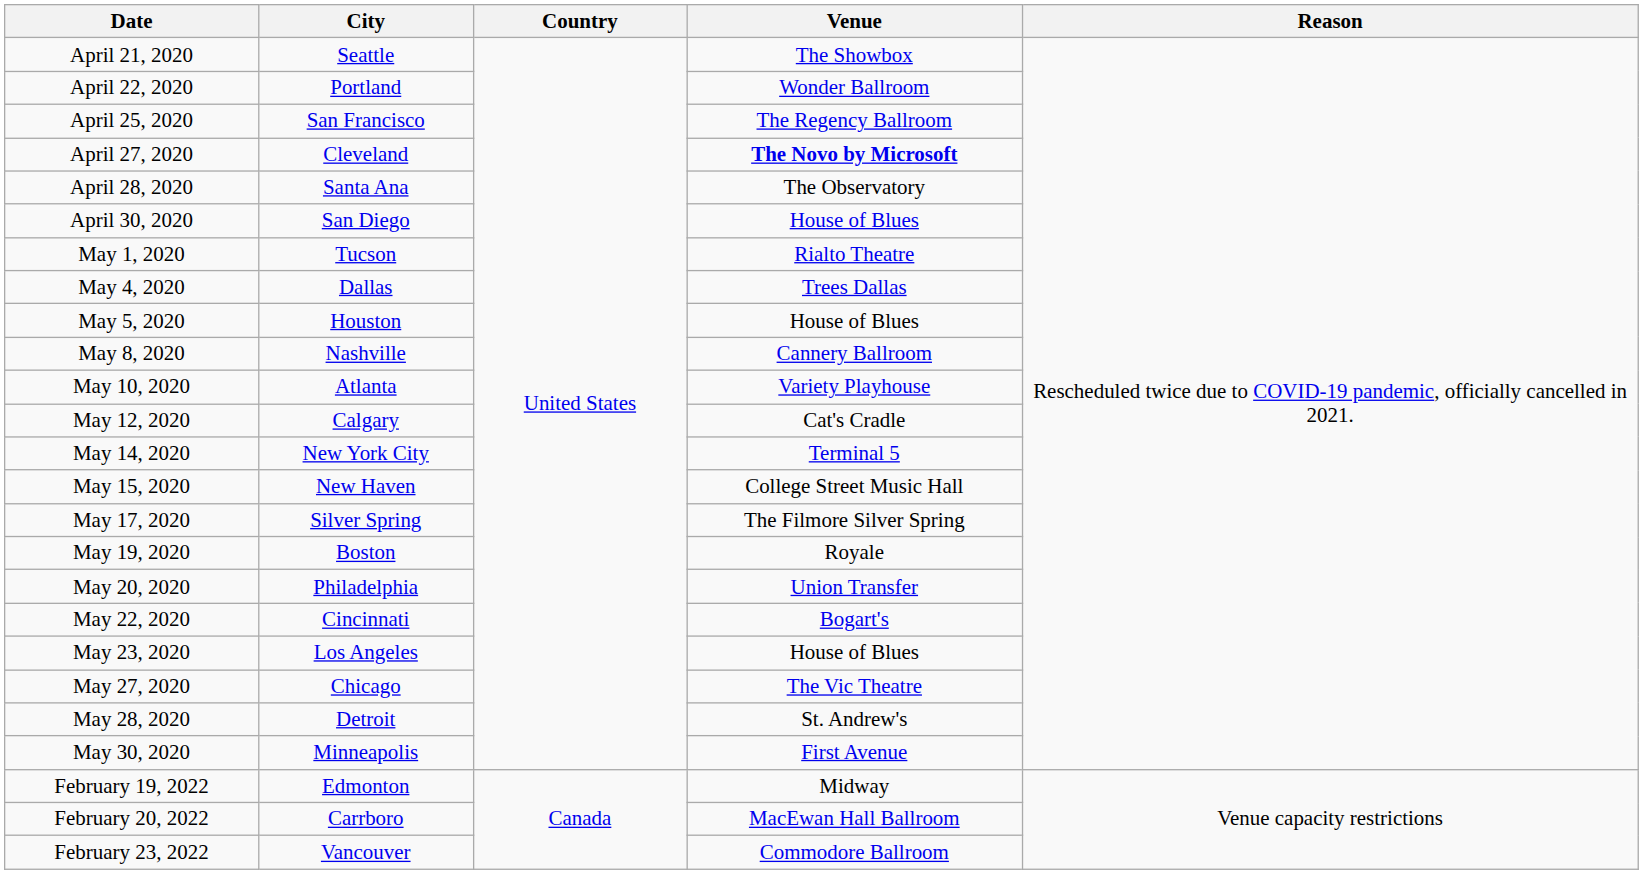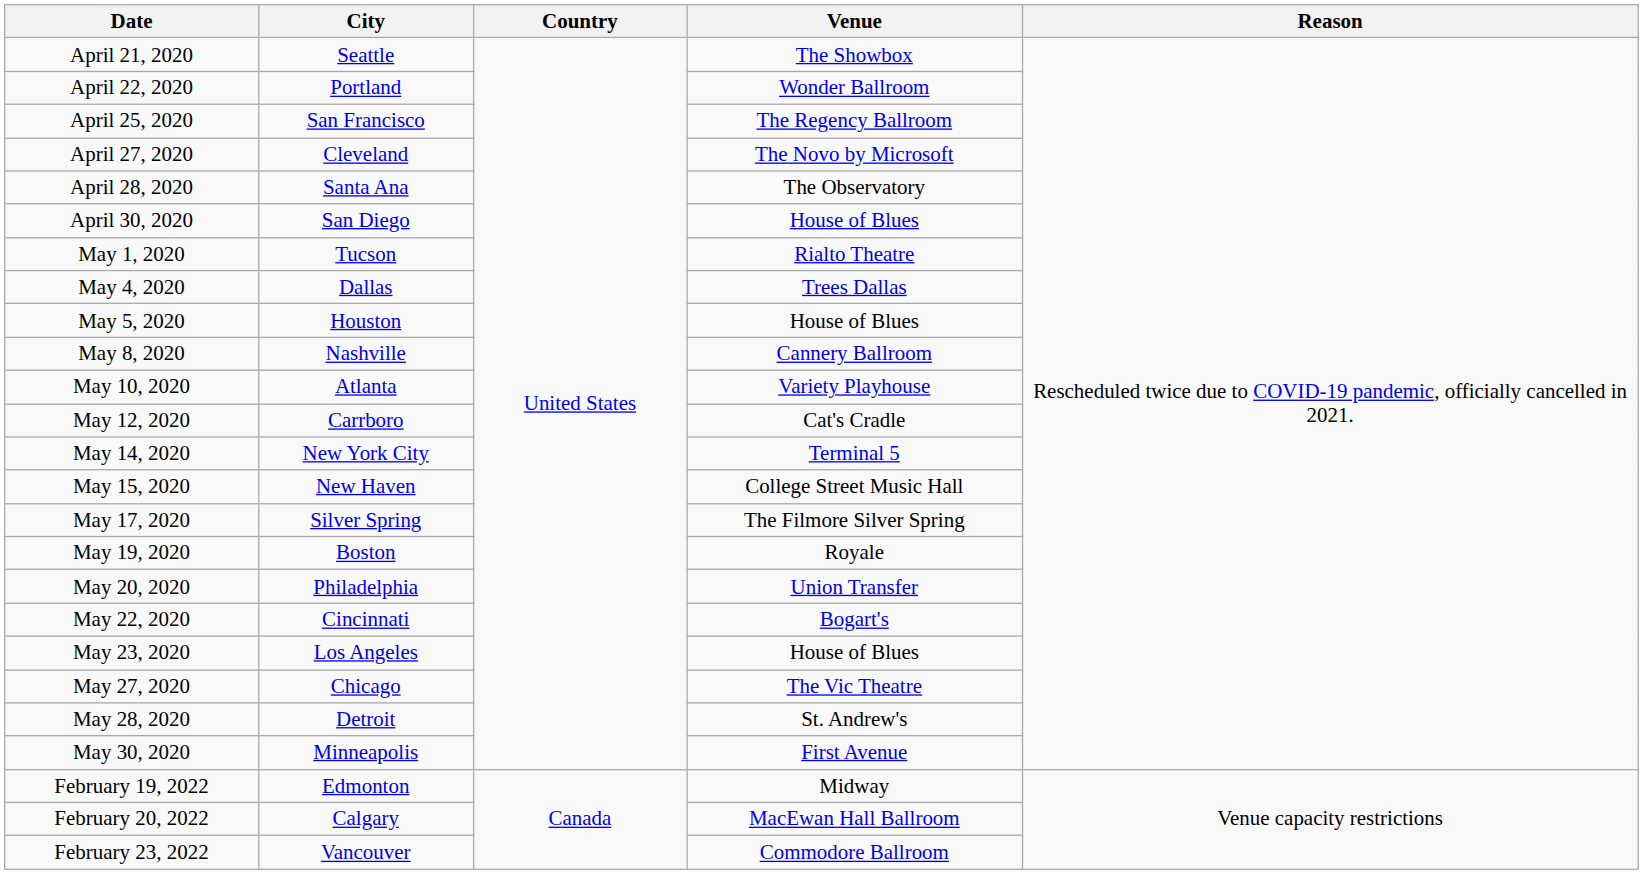 <table class="wikitable" style="text-align:center;">
 <tr>
 <th scope="col" style="width:12em;">Date</th>
 <th scope="col" style="width:10em;">City</th>
 <th scope="col" style="width:10em;">Country</th>
 <th scope="col" style="width:16em;">Venue</th>
 <th scope="col" style="width:30em;">Reason</th>
 </tr>
 <tr>
 <td>April 21, 2020</td>
 <td><a href='#'>Seattle</a></td>
 <td rowspan="22"><a href='#'>United States</a></td>
 <td><a href='#'>The Showbox</a></td>
 <td rowspan="22">Rescheduled twice due to <a href='#'>COVID-19 pandemic</a>, officially cancelled in 2021.</td>
 </tr>
 <tr>
 <td>April 22, 2020</td>
 <td><a href='#'>Portland</a></td>
 <td><a href='#'>Wonder Ballroom</a></td>
 </tr>
 <tr>
 <td>April 25, 2020</td>
 <td><a href='#'>San Francisco</a></td>
 <td><a href='#'>The Regency Ballroom</a></td>
 </tr>
 <tr>
 <td>April 27, 2020</td>
 <td><a href='#'>Cleveland</a></td>
-<td><strong><a href='#'>The Novo by Microsoft</a></strong></td>
+<td><a href='#'>The Novo by Microsoft</a></td>
 </tr>
 <tr>
 <td>April 28, 2020</td>
 <td><a href='#'>Santa Ana</a></td>
 <td>The Observatory</td>
 </tr>
 <tr>
 <td>April 30, 2020</td>
 <td><a href='#'>San Diego</a></td>
 <td><a href='#'>House of Blues</a></td>
 </tr>
 <tr>
 <td>May 1, 2020</td>
 <td><a href='#'>Tucson</a></td>
 <td><a href='#'>Rialto Theatre</a></td>
 </tr>
 <tr>
 <td>May 4, 2020</td>
 <td><a href='#'>Dallas</a></td>
 <td><a href='#'>Trees Dallas</a></td>
 </tr>
 <tr>
 <td>May 5, 2020</td>
 <td><a href='#'>Houston</a></td>
 <td>House of Blues</td>
 </tr>
 <tr>
 <td>May 8, 2020</td>
 <td><a href='#'>Nashville</a></td>
 <td><a href='#'>Cannery Ballroom</a></td>
 </tr>
 <tr>
 <td>May 10, 2020</td>
 <td><a href='#'>Atlanta</a></td>
 <td><a href='#'>Variety Playhouse</a></td>
 </tr>
 <tr>
 <td>May 12, 2020</td>
-<td><a href='#'>Calgary</a></td>
+<td><a href='#'>Carrboro</a></td>
 <td>Cat's Cradle</td>
 </tr>
 <tr>
 <td>May 14, 2020</td>
 <td><a href='#'>New York City</a></td>
 <td><a href='#'>Terminal 5</a></td>
 </tr>
 <tr>
 <td>May 15, 2020</td>
 <td><a href='#'>New Haven</a></td>
 <td>College Street Music Hall</td>
 </tr>
 <tr>
 <td>May 17, 2020</td>
 <td><a href='#'>Silver Spring</a></td>
 <td>The Filmore Silver Spring</td>
 </tr>
 <tr>
 <td>May 19, 2020</td>
 <td><a href='#'>Boston</a></td>
 <td>Royale</td>
 </tr>
 <tr>
 <td>May 20, 2020</td>
 <td><a href='#'>Philadelphia</a></td>
 <td><a href='#'>Union Transfer</a></td>
 </tr>
 <tr>
 <td>May 22, 2020</td>
 <td><a href='#'>Cincinnati</a></td>
 <td><a href='#'>Bogart's</a></td>
 </tr>
 <tr>
 <td>May 23, 2020</td>
 <td><a href='#'>Los Angeles</a></td>
 <td>House of Blues</td>
 </tr>
 <tr>
 <td>May 27, 2020</td>
 <td><a href='#'>Chicago</a></td>
 <td><a href='#'>The Vic Theatre</a></td>
 </tr>
 <tr>
 <td>May 28, 2020</td>
 <td><a href='#'>Detroit</a></td>
 <td>St. Andrew's</td>
 </tr>
 <tr>
 <td>May 30, 2020</td>
 <td><a href='#'>Minneapolis</a></td>
 <td><a href='#'>First Avenue</a></td>
 </tr>
 <tr>
 <td>February 19, 2022</td>
 <td><a href='#'>Edmonton</a></td>
 <td rowspan="3"><a href='#'>Canada</a></td>
 <td Midway>Midway</td>
 <td rowspan="3">Venue capacity restrictions</td>
 </tr>
 <tr>
 <td>February 20, 2022</td>
-<td><a href='#'>Carrboro</a></td>
+<td><a href='#'>Calgary</a></td>
 <td><a href='#'>MacEwan Hall Ballroom</a></td>
 </tr>
 <tr>
 <td>February 23, 2022</td>
 <td><a href='#'>Vancouver</a></td>
 <td><a href='#'>Commodore Ballroom</a></td>
 </tr>
 </table>
